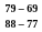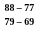 <table style="text-align:center">
 <tr>
 <th width=200></th>
 <th width=100></th>
 <th width=200></th>
 </tr>
 <tr>
 <td align=right><strong></strong></td>
-<td><strong>79 – 69</strong></td>
+<td><strong>88 – 77</strong></td>
 <td align=left></td>
 </tr>
 <tr>
 <td align=right><strong></strong></td>
-<td><strong>88 – 77</strong></td>
+<td><strong>79 – 69</strong></td>
 <td align=left></td>
 </tr>
 </table>
